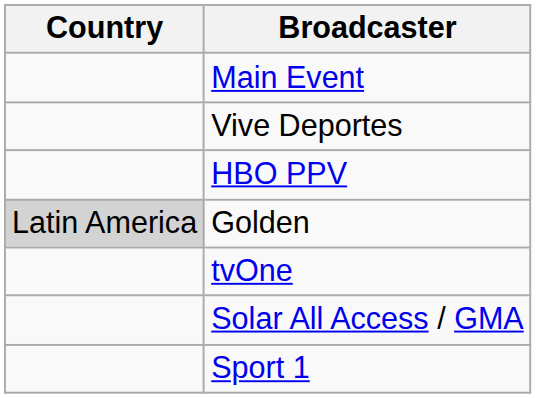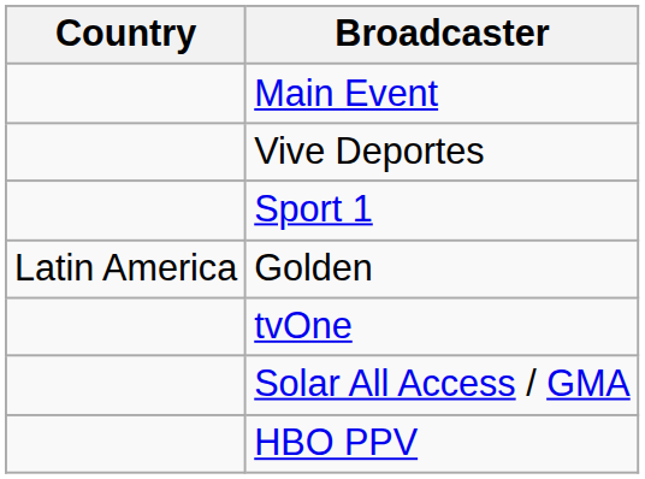 <table class="wikitable">
 <tr>
 <th align=center>Country</th>
 <th align=center>Broadcaster</th>
 </tr>
 <tr>
 <td></td>
 <td><a href='#'>Main Event</a></td>
 </tr>
 <tr>
 <td></td>
 <td>Vive Deportes</td>
 </tr>
 <tr>
 <td></td>
-<td><a href='#'>HBO PPV</a></td>
+<td><a href='#'>Sport 1</a></td>
 </tr>
 <tr>
-<td style="background: lightgrey;">Latin America</td>
+<td>Latin America</td>
 <td>Golden</td>
 </tr>
 <tr>
 <td></td>
 <td><a href='#'>tvOne</a></td>
 </tr>
 <tr>
 <td></td>
 <td><a href='#'>Solar All Access</a> / <a href='#'>GMA</a></td>
 </tr>
 <tr>
 <td></td>
-<td><a href='#'>Sport 1</a></td>
+<td><a href='#'>HBO PPV</a></td>
 </tr>
 </table>
